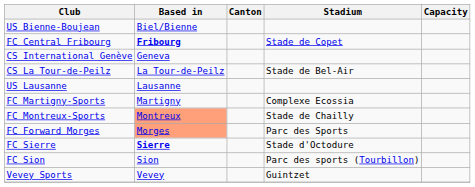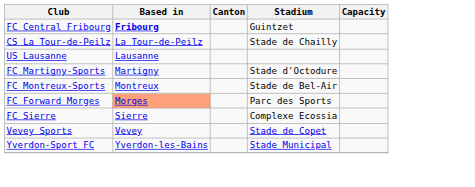 <table class="wikitable">
 <tr>
 <th>Club</th>
 <th>Based in</th>
 <th>Canton</th>
 <th>Stadium</th>
 <th>Capacity</th>
 </tr>
 <tr>
-<td><a href='#'>US Bienne-Boujean</a></td>
-<td><a href='#'>Biel/Bienne</a></td>
-<td></td>
-<td></td>
-<td></td>
-</tr>
-<tr>
 <td><a href='#'>FC Central Fribourg</a></td>
 <td><strong><a href='#'>Fribourg</a></strong></td>
 <td></td>
-<td><a href='#'>Stade de Copet</a></td>
-<td></td>
-</tr>
-<tr>
-<td><a href='#'>CS International Genève</a></td>
-<td><a href='#'>Geneva</a></td>
-<td></td>
-<td></td>
+<td>Guintzet</td>
 <td></td>
 </tr>
 <tr>
 <td><a href='#'>CS La Tour-de-Peilz</a></td>
 <td><a href='#'>La Tour-de-Peilz</a></td>
 <td></td>
-<td>Stade de Bel-Air</td>
+<td>Stade de Chailly</td>
 <td></td>
 </tr>
 <tr>
 <td><a href='#'>US Lausanne</a></td>
 <td><a href='#'>Lausanne</a></td>
 <td></td>
 <td></td>
 <td></td>
 </tr>
 <tr>
 <td><a href='#'>FC Martigny-Sports</a></td>
 <td><a href='#'>Martigny</a></td>
 <td></td>
-<td>Complexe Ecossia</td>
+<td>Stade d'Octodure</td>
 <td></td>
 </tr>
 <tr>
 <td><a href='#'>FC Montreux-Sports</a></td>
-<td style="background: lightsalmon;"><a href='#'>Montreux</a></td>
+<td><a href='#'>Montreux</a></td>
 <td></td>
-<td>Stade de Chailly</td>
+<td>Stade de Bel-Air</td>
 <td></td>
 </tr>
 <tr>
 <td><a href='#'>FC Forward Morges</a></td>
 <td style="background: lightsalmon;"><a href='#'>Morges</a></td>
 <td></td>
 <td>Parc des Sports</td>
 <td></td>
 </tr>
 <tr>
 <td><a href='#'>FC Sierre</a></td>
-<td><strong><a href='#'>Sierre</a></strong></td>
+<td><a href='#'>Sierre</a></td>
 <td></td>
-<td>Stade d'Octodure</td>
-<td></td>
-</tr>
-<tr>
-<td><a href='#'>FC Sion</a></td>
-<td><a href='#'>Sion</a></td>
-<td></td>
-<td>Parc des sports (<a href='#'>Tourbillon</a>)</td>
+<td>Complexe Ecossia</td>
 <td></td>
 </tr>
 <tr>
 <td><a href='#'>Vevey Sports</a></td>
 <td><a href='#'>Vevey</a></td>
 <td></td>
-<td>Guintzet</td>
+<td><a href='#'>Stade de Copet</a></td>
+<td></td>
+</tr>
+<tr>
+<td><a href='#'>Yverdon-Sport FC</a></td>
+<td><a href='#'>Yverdon-les-Bains</a></td>
+<td></td>
+<td><a href='#'>Stade Municipal</a></td>
 <td></td>
 </tr>
 <tr>
 </tr>
 </table>
